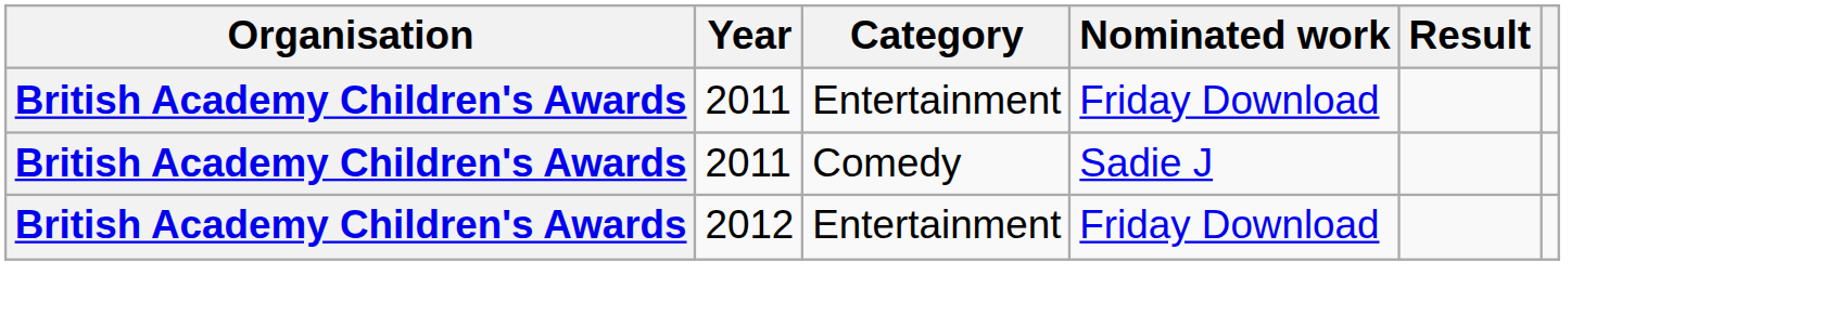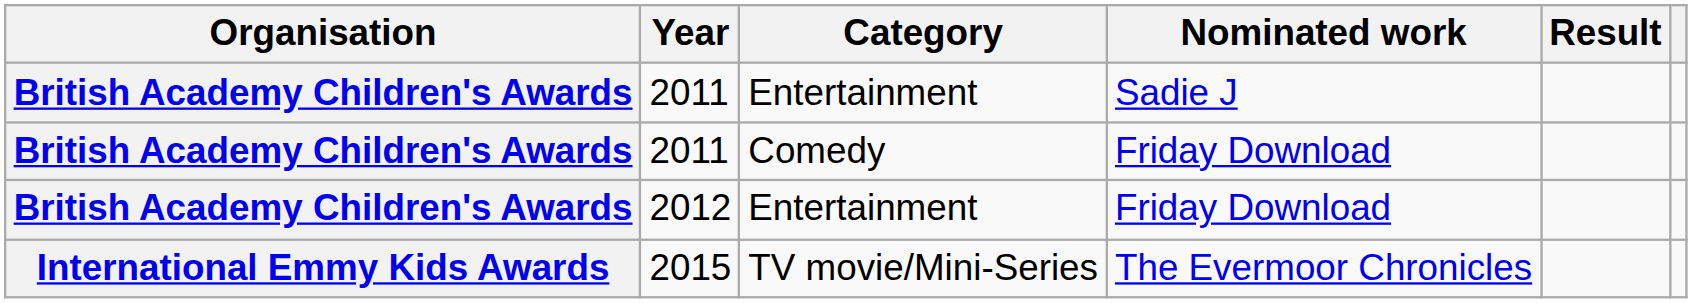 <table class="wikitable sortable plainrowheaders">
 <tr>
 <th scope="col">Organisation</th>
 <th scope="col">Year</th>
 <th scope="col">Category</th>
 <th scope="col">Nominated work</th>
 <th scope="col">Result</th>
 <th scope="col" class="unsortable"></th>
 </tr>
 <tr>
 <th scope="row"><a href='#'>British Academy Children's Awards</a></th>
 <td>2011</td>
 <td>Entertainment</td>
-<td><a href='#'>Friday Download</a></td>
+<td><a href='#'>Sadie J</a></td>
 <td></td>
 <td></td>
 </tr>
 <tr>
 <th scope="row"><a href='#'>British Academy Children's Awards</a></th>
 <td>2011</td>
 <td>Comedy</td>
-<td><a href='#'>Sadie J</a></td>
+<td><a href='#'>Friday Download</a></td>
 <td></td>
 <td></td>
 </tr>
 <tr>
 <th scope="row"><a href='#'>British Academy Children's Awards</a></th>
 <td>2012</td>
 <td>Entertainment</td>
 <td><a href='#'>Friday Download</a></td>
 <td></td>
 <td></td>
 </tr>
+<tr>
+<th scope="row"><a href='#'>International Emmy Kids Awards</a></th>
+<td>2015</td>
+<td>TV movie/Mini-Series</td>
+<td><a href='#'>The Evermoor Chronicles</a></td>
+<td></td>
+<td></td>
+</tr>
 </table>
